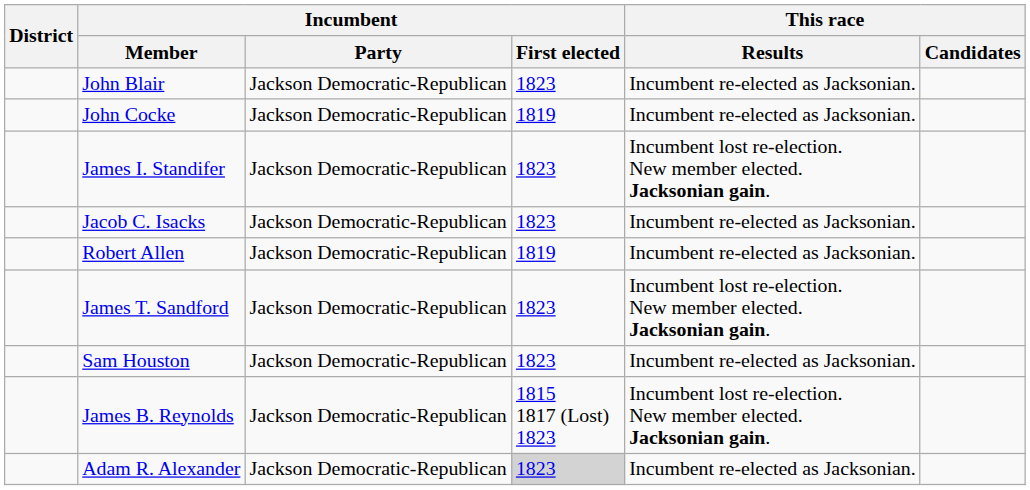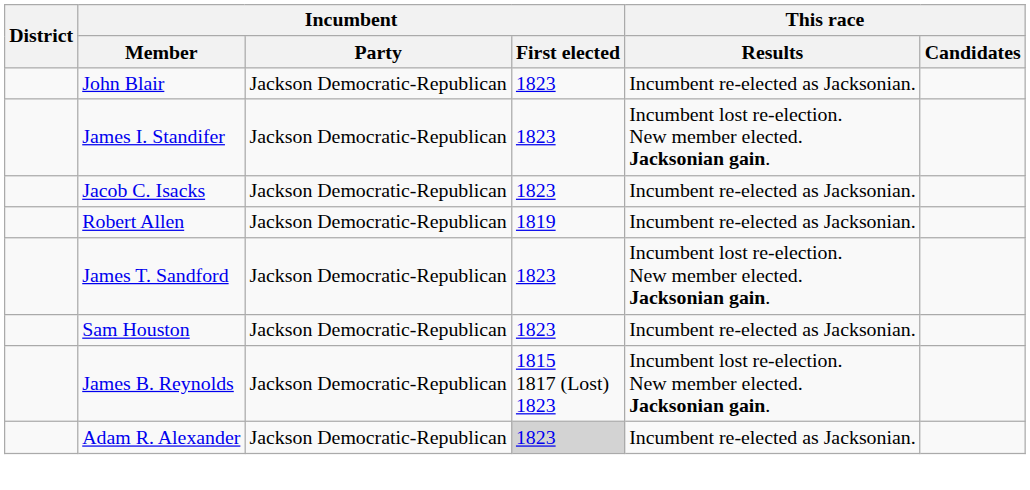 <table class=wikitable>
 <tr>
 <th rowspan=2>District</th>
 <th colspan=3>Incumbent</th>
 <th colspan=2>This race</th>
 </tr>
 <tr>
 <th>Member</th>
 <th>Party</th>
 <th>First elected</th>
 <th>Results</th>
 <th>Candidates</th>
 </tr>
 <tr>
 <td></td>
 <td><a href='#'>John Blair</a></td>
 <td>Jackson Democratic-Republican</td>
 <td><a href='#'>1823</a></td>
-<td>Incumbent re-elected as Jacksonian.</td>
-<td nowrap></td>
-</tr>
-<tr>
-<td></td>
-<td><a href='#'>John Cocke</a></td>
-<td>Jackson Democratic-Republican</td>
-<td><a href='#'>1819</a></td>
 <td>Incumbent re-elected as Jacksonian.</td>
 <td nowrap></td>
 </tr>
 <tr>
 <td></td>
 <td><a href='#'>James I. Standifer</a></td>
 <td>Jackson Democratic-Republican</td>
 <td><a href='#'>1823</a></td>
 <td>Incumbent lost re-election.<br>New member elected.<br><strong>Jacksonian gain</strong>.</td>
 <td nowrap></td>
 </tr>
 <tr>
 <td></td>
 <td><a href='#'>Jacob C. Isacks</a></td>
 <td>Jackson Democratic-Republican</td>
 <td><a href='#'>1823</a></td>
 <td>Incumbent re-elected as Jacksonian.</td>
 <td nowrap></td>
 </tr>
 <tr>
 <td></td>
 <td><a href='#'>Robert Allen</a></td>
 <td>Jackson Democratic-Republican</td>
 <td><a href='#'>1819</a></td>
 <td>Incumbent re-elected as Jacksonian.</td>
 <td nowrap></td>
 </tr>
 <tr>
 <td></td>
 <td><a href='#'>James T. Sandford</a></td>
 <td>Jackson Democratic-Republican</td>
 <td><a href='#'>1823</a></td>
 <td>Incumbent lost re-election.<br>New member elected.<br><strong>Jacksonian gain</strong>.</td>
 <td nowrap></td>
 </tr>
 <tr>
 <td></td>
 <td><a href='#'>Sam Houston</a></td>
 <td>Jackson Democratic-Republican</td>
 <td><a href='#'>1823</a></td>
 <td>Incumbent re-elected as Jacksonian.</td>
 <td nowrap></td>
 </tr>
 <tr>
 <td></td>
 <td><a href='#'>James B. Reynolds</a></td>
 <td>Jackson Democratic-Republican</td>
 <td><a href='#'>1815</a><br>1817 (Lost)<br><a href='#'>1823</a></td>
 <td>Incumbent lost re-election.<br>New member elected.<br><strong>Jacksonian gain</strong>.</td>
 <td nowrap></td>
 </tr>
 <tr>
 <td></td>
 <td><a href='#'>Adam R. Alexander</a></td>
 <td>Jackson Democratic-Republican</td>
 <td style="background: lightgrey;"><a href='#'>1823</a></td>
 <td>Incumbent re-elected as Jacksonian.</td>
 <td nowrap></td>
 </tr>
 </table>
